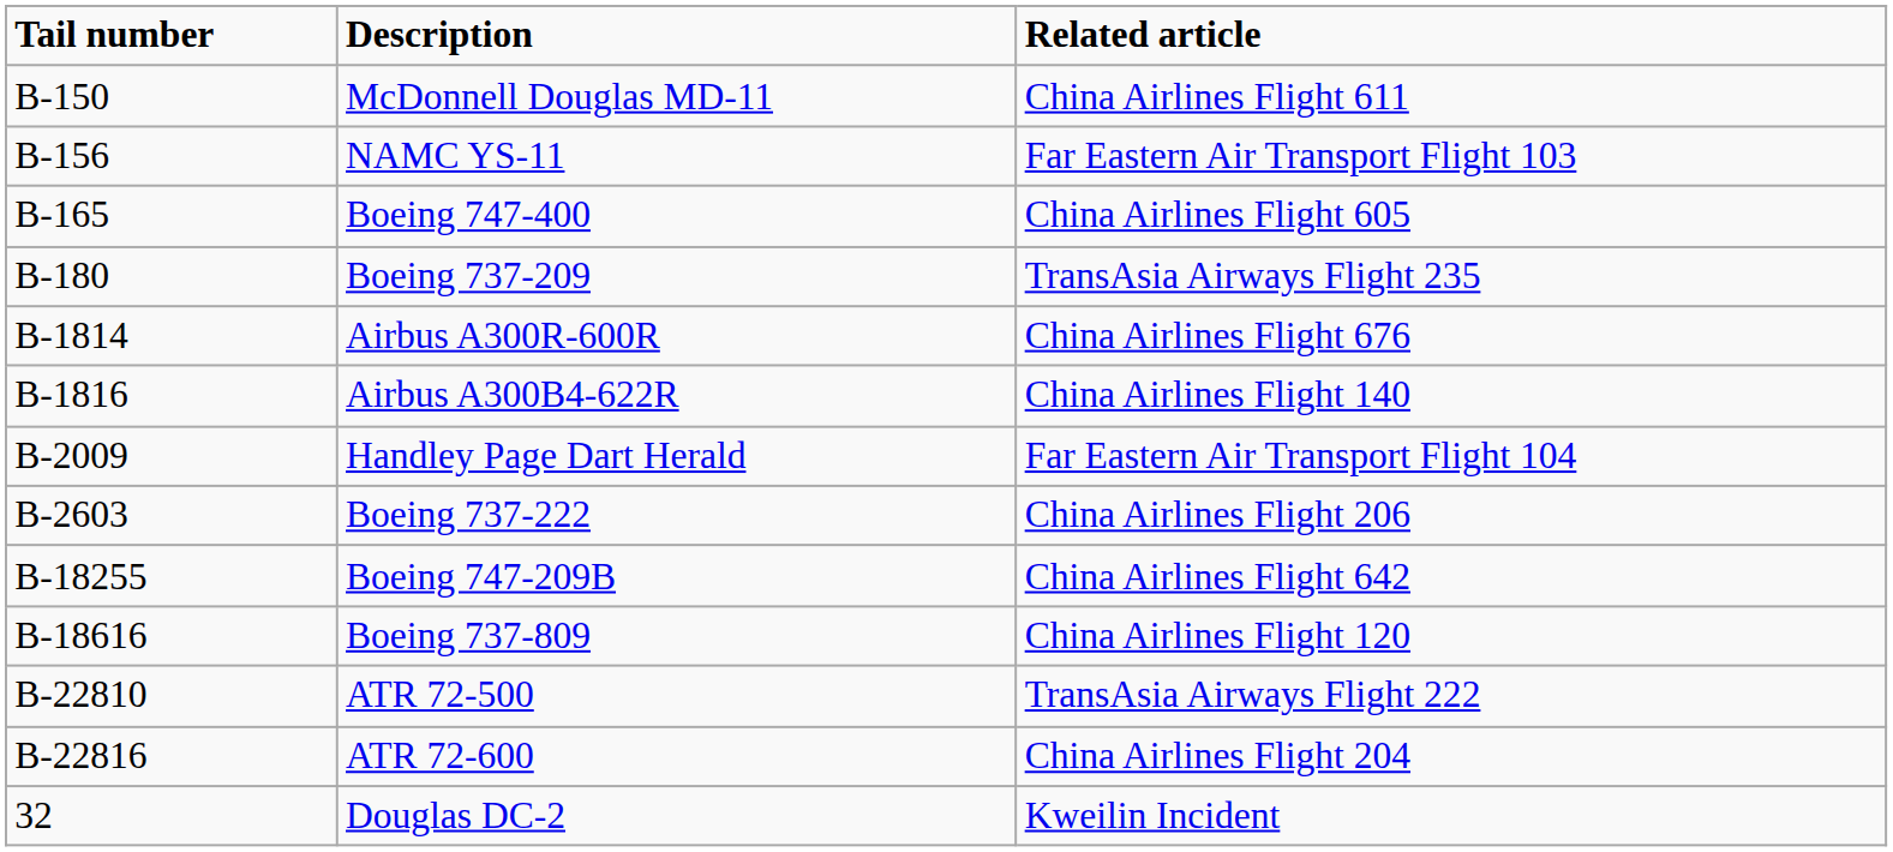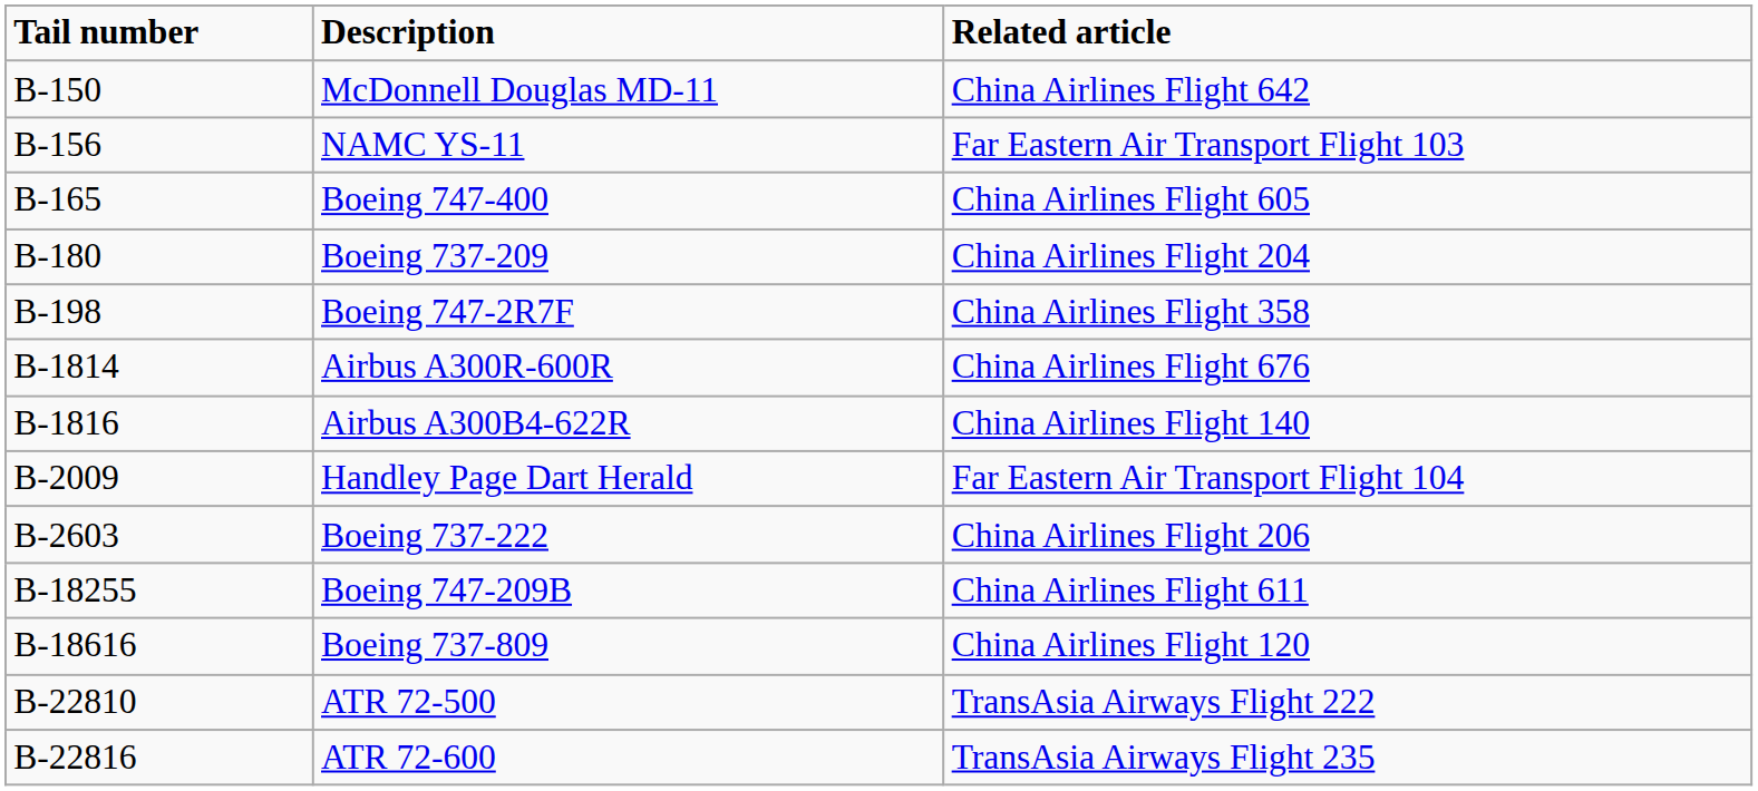 <table class="wikitable" width="90%">
 <tr>
 <td><strong>Tail number</strong></td>
 <td><strong>Description</strong></td>
 <td><strong>Related article</strong></td>
 </tr>
 <tr>
 <td>B-150</td>
 <td><a href='#'>McDonnell Douglas MD-11</a></td>
-<td><a href='#'>China Airlines Flight 611</a></td>
+<td><a href='#'>China Airlines Flight 642</a></td>
 </tr>
 <tr>
 <td>B-156</td>
 <td><a href='#'>NAMC YS-11</a></td>
 <td><a href='#'>Far Eastern Air Transport Flight 103</a></td>
 </tr>
 <tr>
 <td>B-165</td>
 <td><a href='#'>Boeing 747-400</a></td>
 <td><a href='#'>China Airlines Flight 605</a></td>
 </tr>
 <tr>
 <td>B-180</td>
 <td><a href='#'>Boeing 737-209</a></td>
-<td><a href='#'>TransAsia Airways Flight 235</a></td>
+<td><a href='#'>China Airlines Flight 204</a></td>
+</tr>
+<tr>
+<td>B-198</td>
+<td><a href='#'>Boeing 747-2R7F</a></td>
+<td><a href='#'>China Airlines Flight 358</a></td>
 </tr>
 <tr>
 <td>B-1814</td>
 <td><a href='#'>Airbus A300R-600R</a></td>
 <td><a href='#'>China Airlines Flight 676</a></td>
 </tr>
 <tr>
 <td>B-1816</td>
 <td><a href='#'>Airbus A300B4-622R</a></td>
 <td><a href='#'>China Airlines Flight 140</a></td>
 </tr>
 <tr>
 <td>B-2009</td>
 <td><a href='#'>Handley Page Dart Herald</a></td>
 <td><a href='#'>Far Eastern Air Transport Flight 104</a></td>
 </tr>
 <tr>
 <td>B-2603</td>
 <td><a href='#'>Boeing 737-222</a></td>
 <td><a href='#'>China Airlines Flight 206</a></td>
 </tr>
 <tr>
 <td>B-18255</td>
 <td><a href='#'>Boeing 747-209B</a></td>
-<td><a href='#'>China Airlines Flight 642</a></td>
+<td><a href='#'>China Airlines Flight 611</a></td>
 </tr>
 <tr>
 <td>B-18616</td>
 <td><a href='#'>Boeing 737-809</a></td>
 <td><a href='#'>China Airlines Flight 120</a></td>
 </tr>
 <tr>
 <td>B-22810</td>
 <td><a href='#'>ATR 72-500</a></td>
 <td><a href='#'>TransAsia Airways Flight 222</a></td>
 </tr>
 <tr>
 <td>B-22816</td>
 <td><a href='#'>ATR 72-600</a></td>
-<td><a href='#'>China Airlines Flight 204</a></td>
-</tr>
-<tr>
-<td>32</td>
-<td><a href='#'>Douglas DC-2</a></td>
-<td><a href='#'>Kweilin Incident</a></td>
+<td><a href='#'>TransAsia Airways Flight 235</a></td>
 </tr>
 </table>
